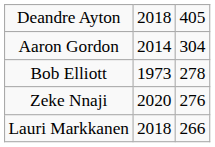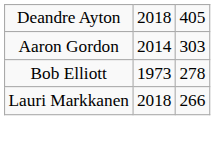 <table class="wikitable" style="text-align: center;">
 <tr>
 <td>Deandre Ayton</td>
 <td>2018</td>
 <td>405</td>
 </tr>
 <tr>
 <td>Aaron Gordon</td>
 <td>2014</td>
-<td>304</td>
+<td>303</td>
 </tr>
 <tr>
 <td>Bob Elliott</td>
 <td>1973</td>
 <td>278</td>
 </tr>
 <tr>
-<td>Zeke Nnaji</td>
-<td>2020</td>
-<td>276</td>
-</tr>
-<tr>
 <td>Lauri Markkanen</td>
 <td>2018</td>
 <td>266</td>
 </tr>
 </table>
